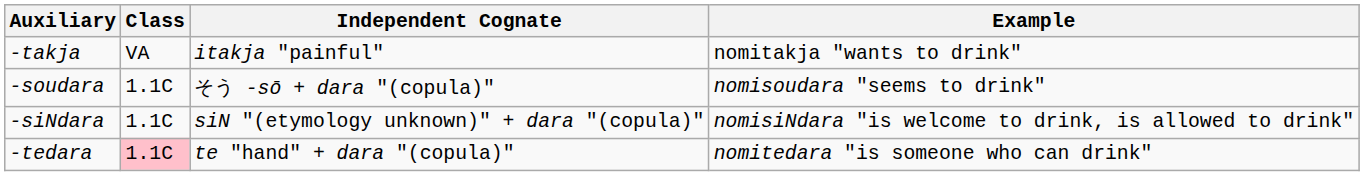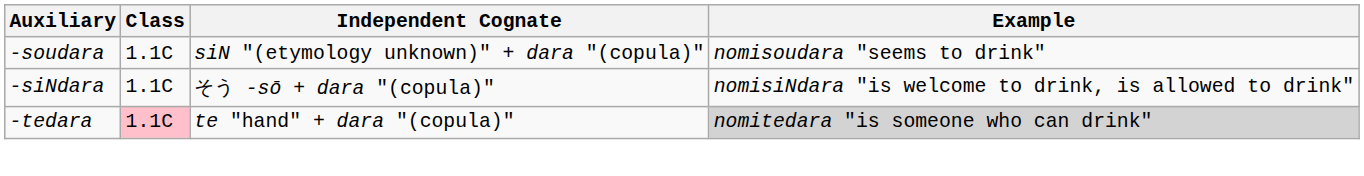 <table class="wikitable">
 <tr>
 <th>Auxiliary</th>
 <th>Class</th>
 <th>Independent Cognate</th>
 <th>Example</th>
 </tr>
 <tr>
-<td><em>-takja</em></td>
-<td>VA</td>
-<td><em>itakja</em> "painful"</td>
-<td>nomitakja "wants to drink"</td>
-</tr>
-<tr>
 <td><em>-soudara</em></td>
 <td>1.1C</td>
-<td>そう <em>-sō</em> + <em>dara</em> "(copula)"</td>
+<td><em>siN</em> "(etymology unknown)" + <em>dara</em> "(copula)"</td>
 <td><em>nomisoudara</em> "seems to drink"</td>
 </tr>
 <tr>
 <td><em>-siNdara</em></td>
 <td>1.1C</td>
-<td><em>siN</em> "(etymology unknown)" + <em>dara</em> "(copula)"</td>
+<td>そう <em>-sō</em> + <em>dara</em> "(copula)"</td>
 <td><em>nomisiNdara</em> "is welcome to drink, is allowed to drink"</td>
 </tr>
 <tr>
 <td><em>-tedara</em></td>
 <td style="background: pink;">1.1C</td>
 <td><em>te</em> "hand" + <em>dara</em> "(copula)"</td>
-<td><em>nomitedara</em> "is someone who can drink"</td>
+<td style="background: lightgrey;"><em>nomitedara</em> "is someone who can drink"</td>
 </tr>
 </table>
